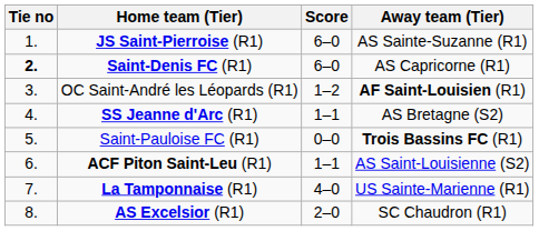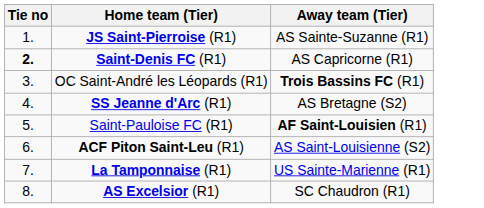 <table class="wikitable" style="text-align: center">
 <tr>
 <th>Tie no</th>
 <th>Home team (Tier)</th>
-<th>Score</th>
 <th>Away team (Tier)</th>
 </tr>
 <tr>
 <td>1.</td>
 <td> <strong><a href='#'>JS Saint-Pierroise</a></strong> (R1)</td>
-<td>6–0</td>
 <td>AS Sainte-Suzanne (R1) </td>
 </tr>
 <tr>
 <td><strong>2.</strong></td>
 <td> <strong><a href='#'>Saint-Denis FC</a></strong> (R1)</td>
-<td>6–0</td>
 <td>AS Capricorne (R1) </td>
 </tr>
 <tr>
 <td>3.</td>
 <td> OC Saint-André les Léopards (R1)</td>
-<td>1–2</td>
-<td><strong>AF Saint-Louisien</strong> (R1) </td>
+<td><strong>Trois Bassins FC</strong> (R1) </td>
 </tr>
 <tr>
 <td>4.</td>
 <td> <strong><a href='#'>SS Jeanne d'Arc</a></strong> (R1)</td>
-<td>1–1 </td>
 <td>AS Bretagne (S2) </td>
 </tr>
 <tr>
 <td>5.</td>
 <td> <a href='#'>Saint-Pauloise FC</a> (R1)</td>
-<td>0–0 </td>
-<td><strong>Trois Bassins FC</strong> (R1) </td>
+<td><strong>AF Saint-Louisien</strong> (R1) </td>
 </tr>
 <tr>
 <td>6.</td>
 <td> <strong>ACF Piton Saint-Leu</strong> (R1)</td>
-<td>1–1 </td>
 <td><a href='#'>AS Saint-Louisienne</a> (S2) </td>
 </tr>
 <tr>
 <td>7.</td>
 <td> <strong><a href='#'>La Tamponnaise</a></strong> (R1)</td>
-<td>4–0</td>
 <td><a href='#'>US Sainte-Marienne</a> (R1) </td>
 </tr>
 <tr>
 <td>8.</td>
 <td> <strong><a href='#'>AS Excelsior</a></strong> (R1)</td>
-<td>2–0</td>
 <td>SC Chaudron (R1) </td>
 </tr>
 </table>
